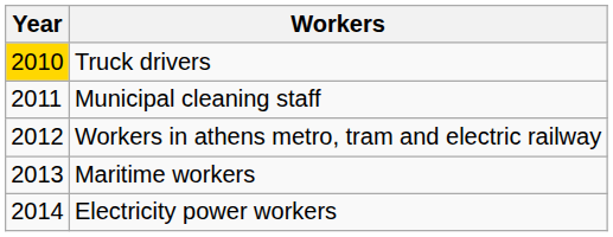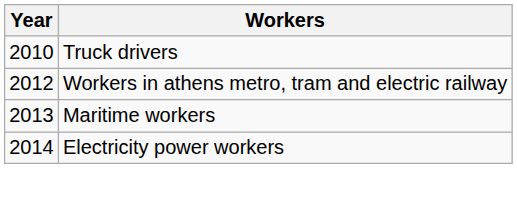 <table class="wikitable">
 <tr>
 <th>Year</th>
 <th>Workers</th>
 </tr>
 <tr>
-<td style="background: gold;">2010</td>
+<td>2010</td>
 <td>Truck drivers</td>
-</tr>
-<tr>
-<td>2011</td>
-<td>Municipal cleaning staff</td>
 </tr>
 <tr>
 <td>2012</td>
 <td>Workers in athens metro, tram and electric railway</td>
 </tr>
 <tr>
 <td>2013</td>
 <td>Maritime workers </td>
 </tr>
 <tr>
 <td>2014</td>
 <td>Electricity power workers</td>
 </tr>
 </table>
